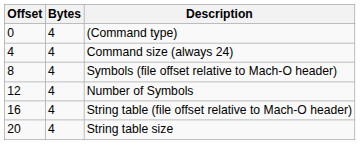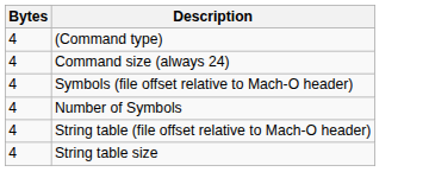 <table class="wikitable">
 <tr>
-<th>Offset</th>
 <th>Bytes</th>
 <th>Description</th>
 </tr>
 <tr>
-<td>0</td>
 <td>4</td>
 <td> (Command type)</td>
 </tr>
 <tr>
 <td>4</td>
-<td>4</td>
 <td>Command size (always 24)</td>
 </tr>
 <tr>
-<td>8</td>
 <td>4</td>
 <td>Symbols (file offset relative to Mach-O header)</td>
 </tr>
 <tr>
-<td>12</td>
 <td>4</td>
 <td>Number of Symbols</td>
 </tr>
 <tr>
-<td>16</td>
 <td>4</td>
 <td>String table (file offset relative to Mach-O header)</td>
 </tr>
 <tr>
-<td>20</td>
 <td>4</td>
 <td>String table size</td>
 </tr>
 </table>
